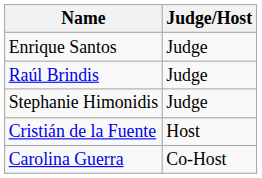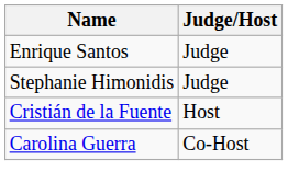 <table class="wikitable sortable">
 <tr>
 <th>Name</th>
 <th>Judge/Host</th>
 </tr>
 <tr>
 <td>Enrique Santos</td>
-<td>Judge</td>
-</tr>
-<tr>
-<td><a href='#'>Raúl Brindis</a></td>
 <td>Judge</td>
 </tr>
 <tr>
 <td>Stephanie Himonidis</td>
 <td>Judge</td>
 </tr>
 <tr>
 <td><a href='#'>Cristián de la Fuente</a></td>
 <td>Host</td>
 </tr>
 <tr>
 <td><a href='#'>Carolina Guerra</a></td>
 <td>Co-Host</td>
 </tr>
 </table>
